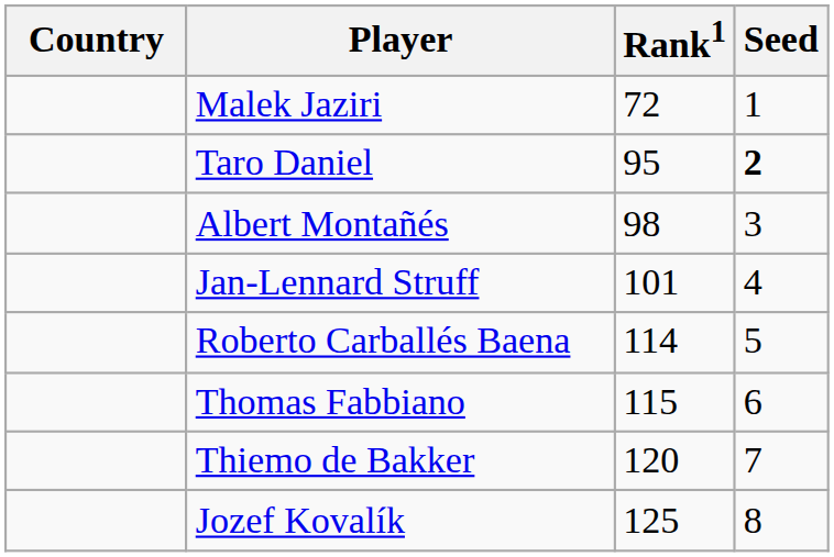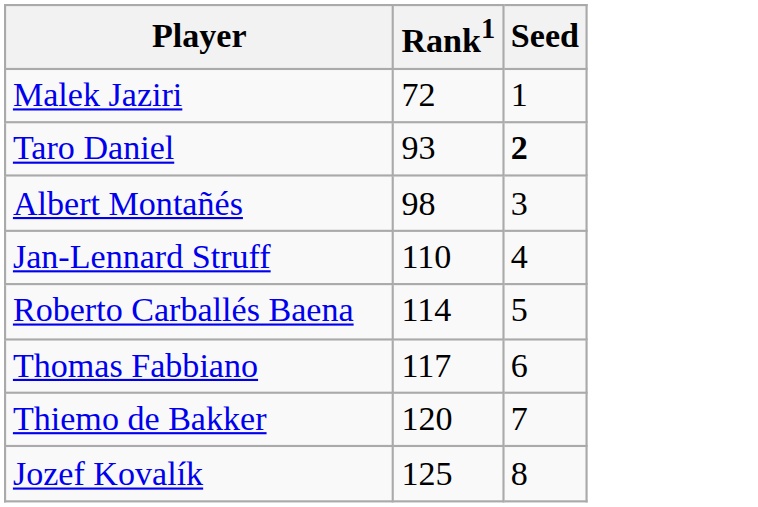 <table class="sortable wikitable">
 <tr>
-<th width="70">Country</th>
 <th width="175">Player</th>
 <th>Rank<sup>1</sup></th>
 <th>Seed</th>
 </tr>
 <tr>
-<td></td>
 <td><a href='#'>Malek Jaziri</a></td>
 <td>72</td>
 <td>1</td>
 </tr>
 <tr>
-<td></td>
 <td><a href='#'>Taro Daniel</a></td>
-<td>95</td>
+<td>93</td>
 <td><strong>2</strong></td>
 </tr>
 <tr>
-<td></td>
 <td><a href='#'>Albert Montañés</a></td>
 <td>98</td>
 <td>3</td>
 </tr>
 <tr>
-<td></td>
 <td><a href='#'>Jan-Lennard Struff</a></td>
-<td>101</td>
+<td>110</td>
 <td>4</td>
 </tr>
 <tr>
-<td></td>
 <td><a href='#'>Roberto Carballés Baena</a></td>
 <td>114</td>
 <td>5</td>
 </tr>
 <tr>
-<td></td>
 <td><a href='#'>Thomas Fabbiano</a></td>
-<td>115</td>
+<td>117</td>
 <td>6</td>
 </tr>
 <tr>
-<td></td>
 <td><a href='#'>Thiemo de Bakker</a></td>
 <td>120</td>
 <td>7</td>
 </tr>
 <tr>
-<td></td>
 <td><a href='#'>Jozef Kovalík</a></td>
 <td>125</td>
 <td>8</td>
 </tr>
 </table>
